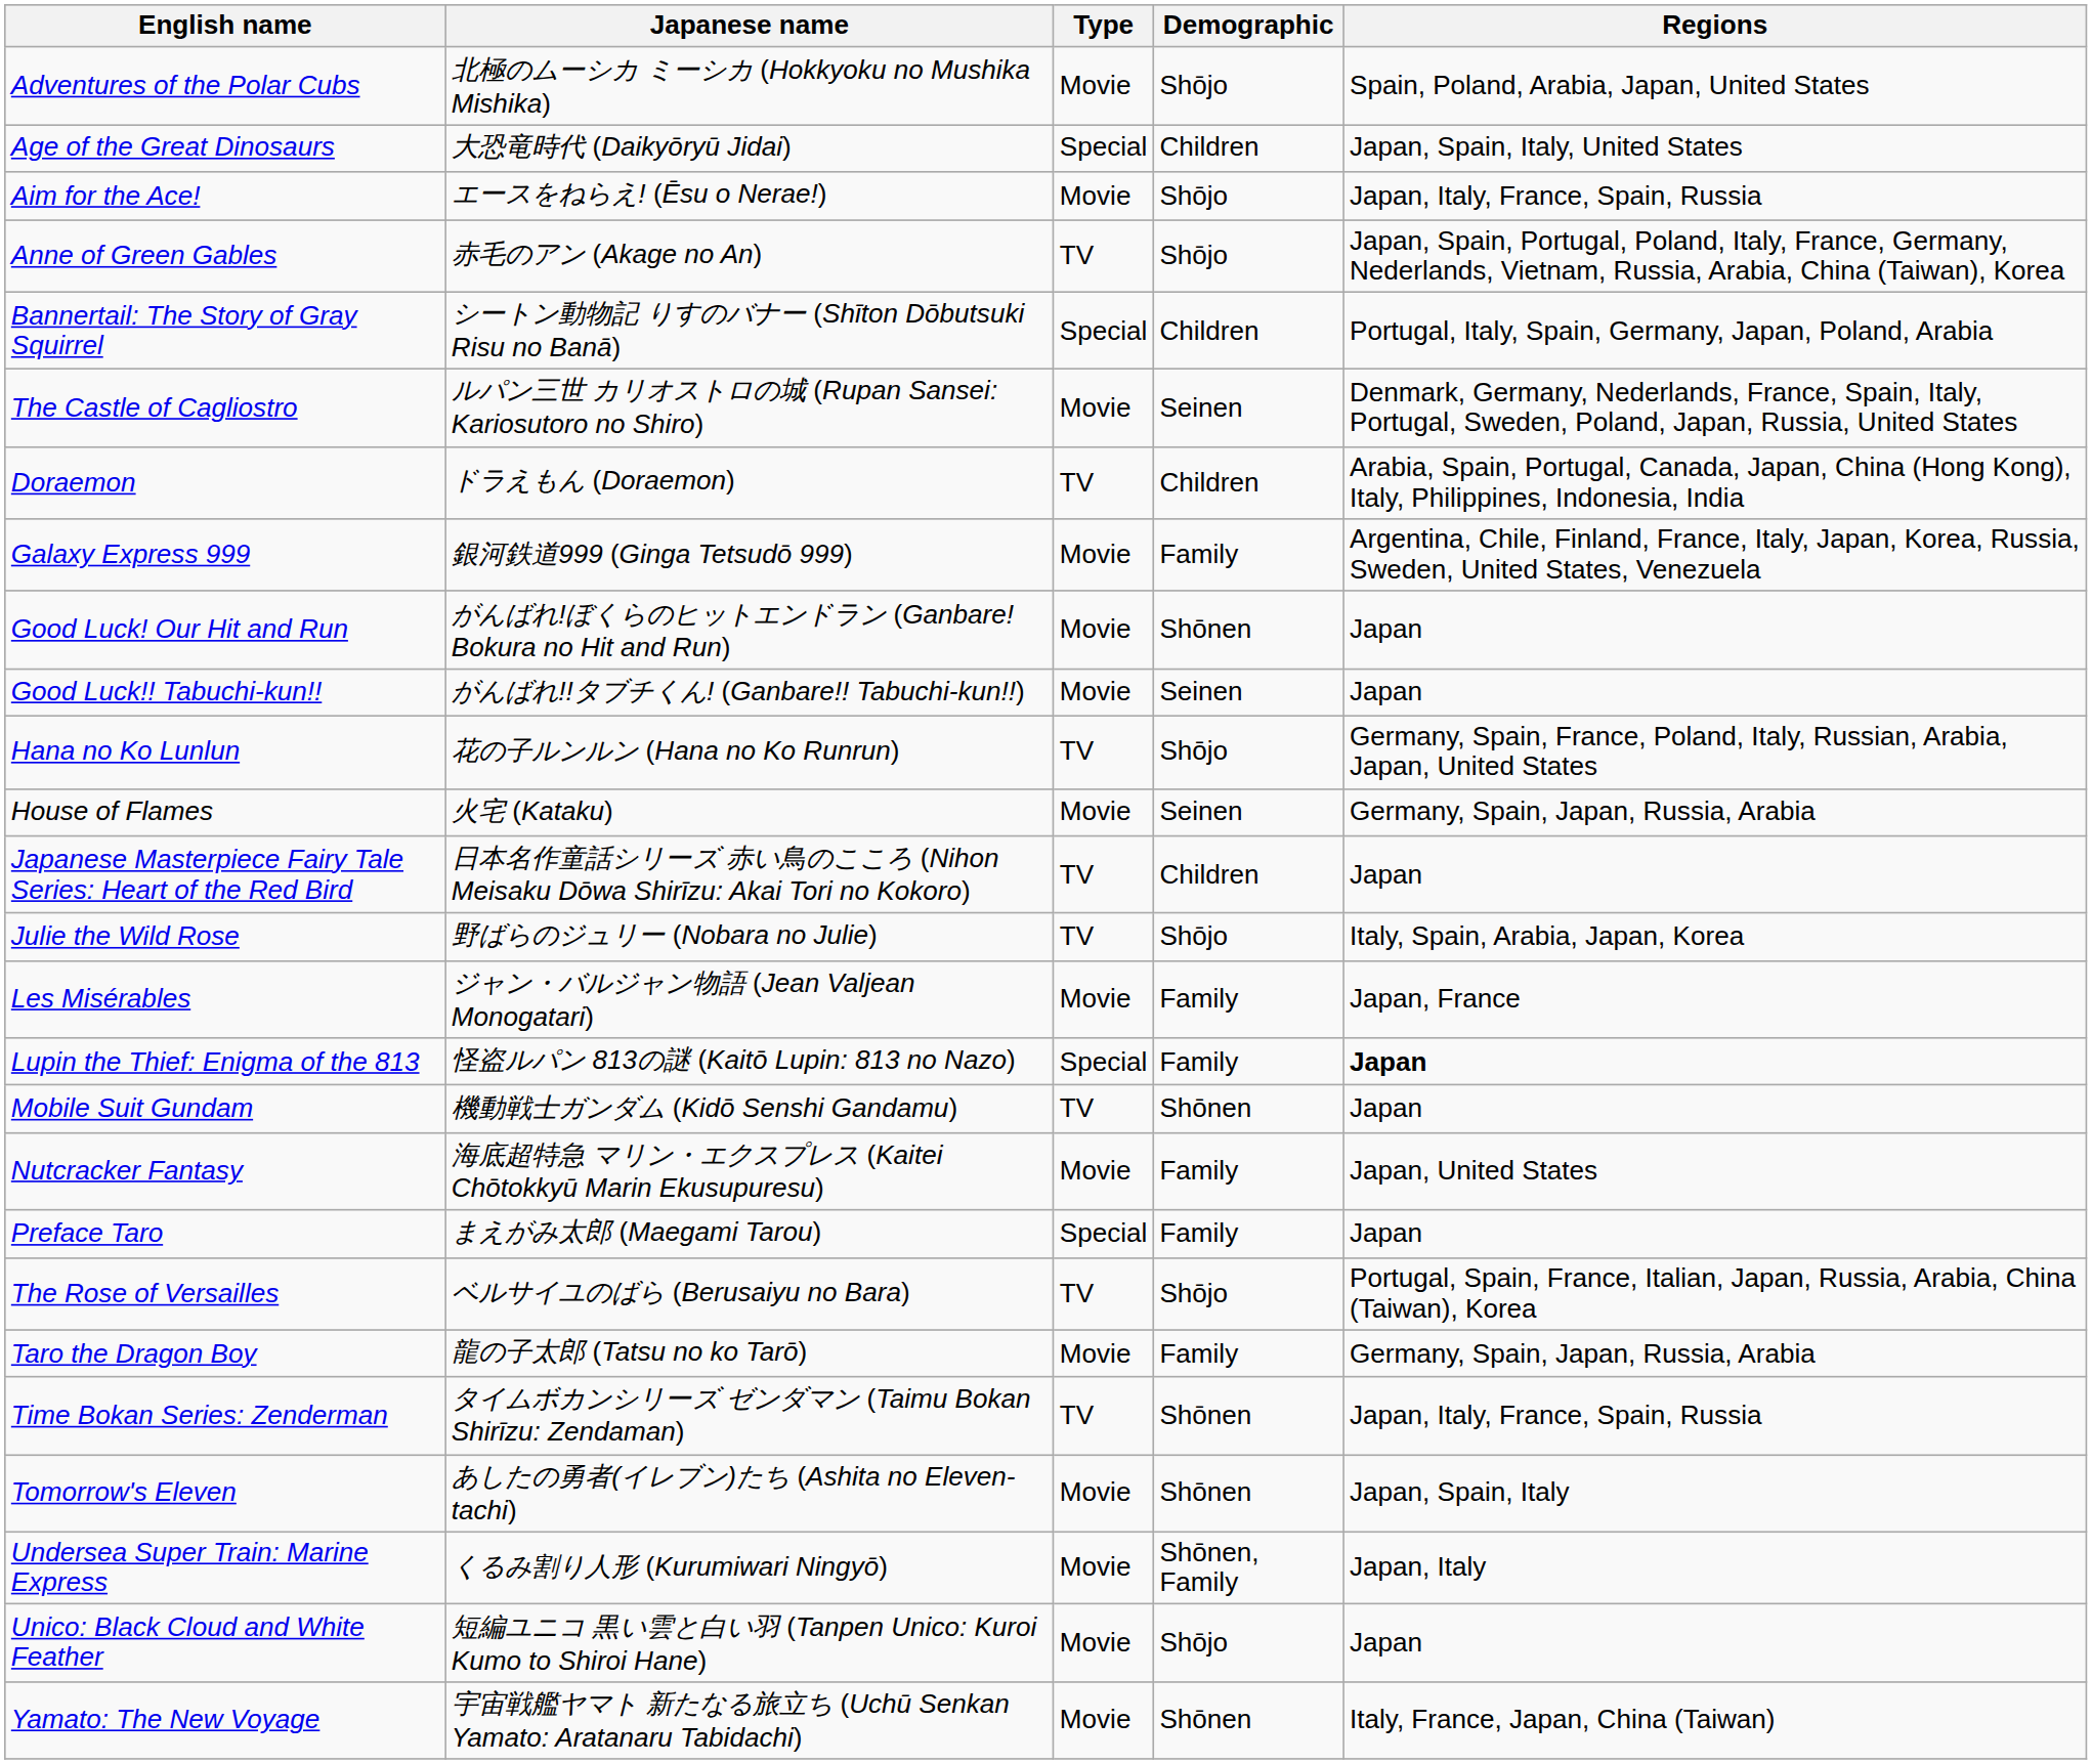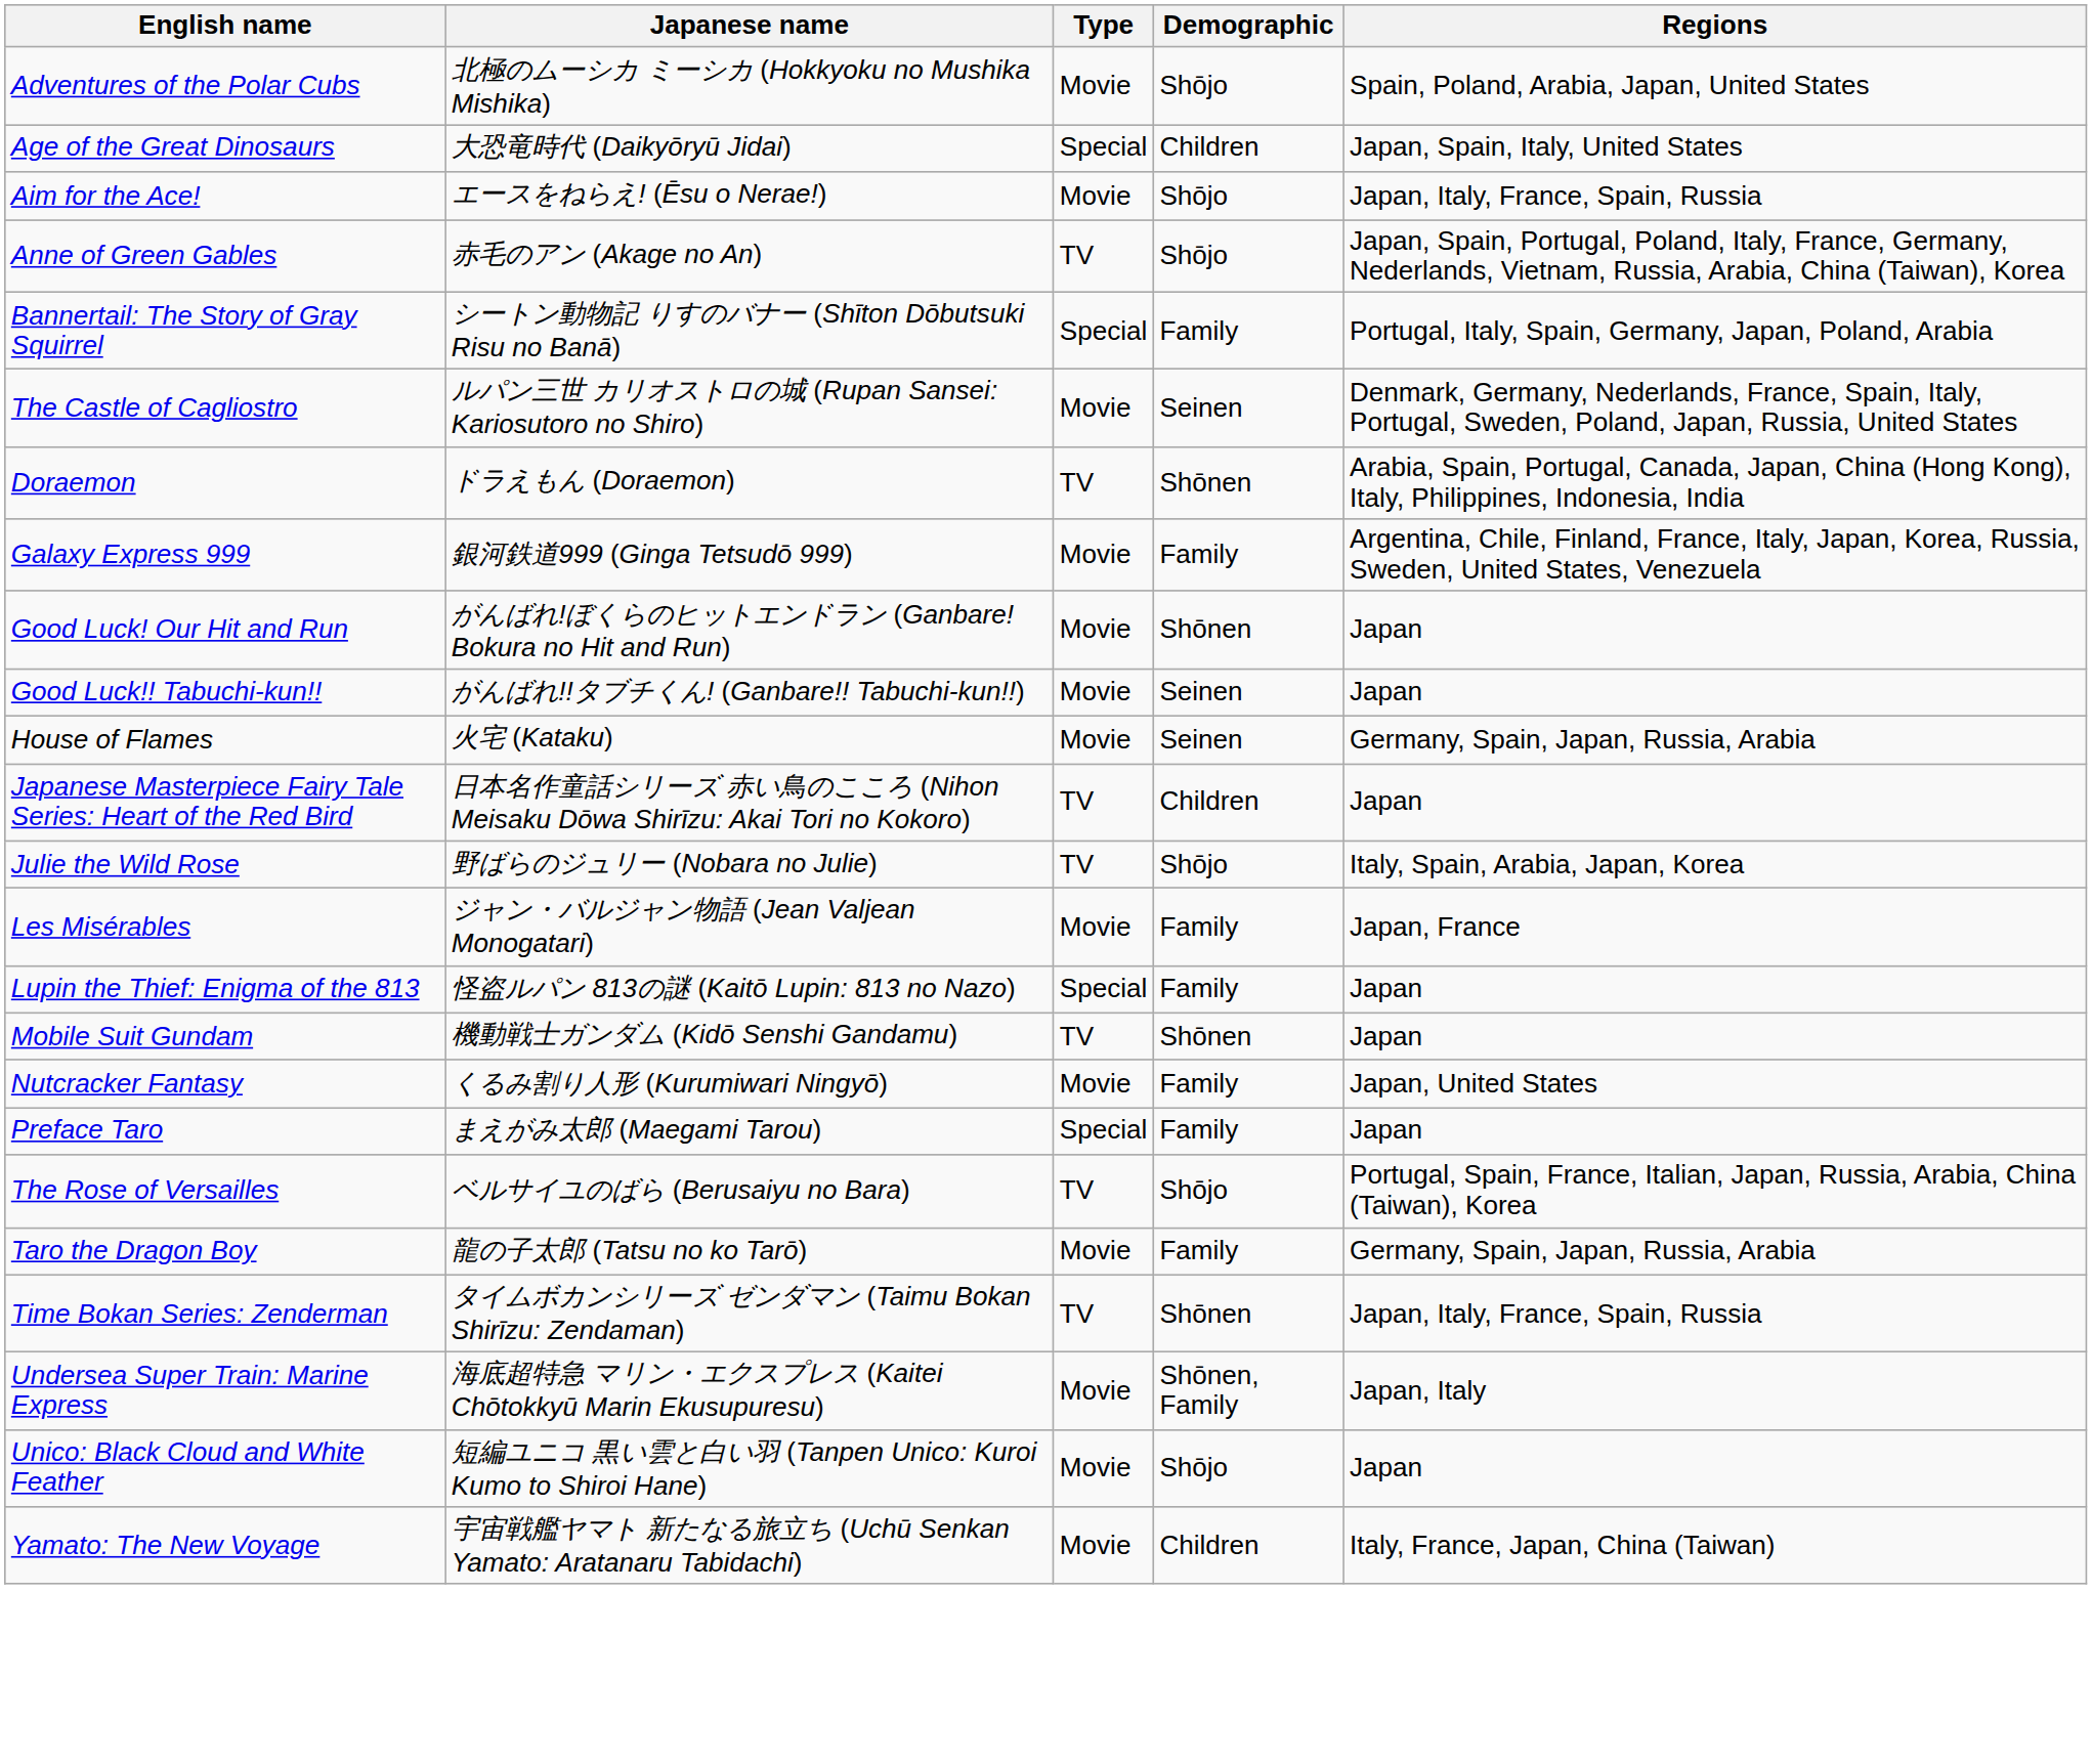 <table class="wikitable sortable" border="1">
 <tr>
 <th>English name</th>
 <th>Japanese name</th>
 <th>Type</th>
 <th>Demographic</th>
 <th>Regions</th>
 </tr>
 <tr>
 <td><em><a href='#'>Adventures of the Polar Cubs</a></em></td>
 <td><em>北極のムーシカ ミーシカ</em> (<em>Hokkyoku no Mushika Mishika</em>)</td>
 <td>Movie</td>
 <td>Shōjo</td>
 <td>Spain, Poland, Arabia, Japan, United States</td>
 </tr>
 <tr>
 <td><em><a href='#'>Age of the Great Dinosaurs</a></em></td>
 <td><em>大恐竜時代</em> (<em>Daikyōryū Jidai</em>)</td>
 <td>Special</td>
 <td>Children</td>
 <td>Japan, Spain, Italy, United States</td>
 </tr>
 <tr>
 <td><em><a href='#'>Aim for the Ace!</a></em></td>
 <td><em>エースをねらえ!</em> (<em>Ēsu o Nerae!</em>)</td>
 <td>Movie</td>
 <td>Shōjo</td>
 <td>Japan, Italy, France, Spain, Russia</td>
 </tr>
 <tr>
 <td><em><a href='#'>Anne of Green Gables</a></em></td>
 <td><em>赤毛のアン</em> (<em>Akage no An</em>)</td>
 <td>TV</td>
 <td>Shōjo</td>
 <td>Japan, Spain, Portugal, Poland, Italy, France, Germany, Nederlands, Vietnam, Russia, Arabia, China (Taiwan), Korea</td>
 </tr>
 <tr>
 <td><em><a href='#'>Bannertail: The Story of Gray Squirrel</a></em></td>
 <td><em>シートン動物記 りすのバナー</em> (<em>Shīton Dōbutsuki Risu no Banā</em>)</td>
 <td>Special</td>
-<td>Children</td>
+<td>Family</td>
 <td>Portugal, Italy, Spain, Germany, Japan, Poland, Arabia</td>
 </tr>
 <tr>
 <td><em><a href='#'>The Castle of Cagliostro</a></em></td>
 <td><em>ルパン三世 カリオストロの城</em> (<em>Rupan Sansei: Kariosutoro no Shiro</em>)</td>
 <td>Movie</td>
 <td>Seinen</td>
 <td>Denmark, Germany, Nederlands, France, Spain, Italy, Portugal, Sweden, Poland, Japan, Russia, United States</td>
 </tr>
 <tr>
 <td><em><a href='#'>Doraemon</a></em></td>
 <td><em>ドラえもん</em> (<em>Doraemon</em>)</td>
 <td>TV</td>
-<td>Children</td>
+<td>Shōnen</td>
 <td>Arabia, Spain, Portugal, Canada, Japan, China (Hong Kong), Italy, Philippines, Indonesia, India</td>
 </tr>
 <tr>
 <td><em><a href='#'>Galaxy Express 999</a></em></td>
 <td><em>銀河鉄道999</em> (<em>Ginga Tetsudō 999</em>)</td>
 <td>Movie</td>
 <td>Family</td>
 <td>Argentina, Chile, Finland, France, Italy, Japan, Korea, Russia, Sweden, United States, Venezuela</td>
 </tr>
 <tr>
 <td><em><a href='#'>Good Luck! Our Hit and Run</a></em></td>
 <td><em>がんばれ!ぼくらのヒットエンドラン</em> (<em>Ganbare! Bokura no Hit and Run</em>)</td>
 <td>Movie</td>
 <td>Shōnen</td>
 <td>Japan</td>
 </tr>
 <tr>
 <td><em><a href='#'>Good Luck!! Tabuchi-kun!!</a></em></td>
 <td><em>がんばれ!!タブチくん!</em> (<em>Ganbare!! Tabuchi-kun!!</em>)</td>
 <td>Movie</td>
 <td>Seinen</td>
 <td>Japan</td>
-</tr>
-<tr>
-<td><em><a href='#'>Hana no Ko Lunlun</a></em></td>
-<td><em>花の子ルンルン</em> (<em>Hana no Ko Runrun</em>)</td>
-<td>TV</td>
-<td>Shōjo</td>
-<td>Germany, Spain, France, Poland, Italy, Russian, Arabia, Japan, United States</td>
 </tr>
 <tr>
 <td><em>House of Flames</em></td>
 <td><em>火宅</em> (<em>Kataku</em>)</td>
 <td>Movie</td>
 <td>Seinen</td>
 <td>Germany, Spain, Japan, Russia, Arabia</td>
 </tr>
 <tr>
 <td><em><a href='#'>Japanese Masterpiece Fairy Tale Series: Heart of the Red Bird</a></em></td>
 <td><em>日本名作童話シリーズ 赤い鳥のこころ</em> (<em>Nihon Meisaku Dōwa Shirīzu: Akai Tori no Kokoro</em>)</td>
 <td>TV</td>
 <td>Children</td>
 <td>Japan</td>
 </tr>
 <tr>
 <td><em><a href='#'>Julie the Wild Rose</a></em></td>
 <td><em>野ばらのジュリー</em> (<em>Nobara no Julie</em>)</td>
 <td>TV</td>
 <td>Shōjo</td>
 <td>Italy, Spain, Arabia, Japan, Korea</td>
 </tr>
 <tr>
 <td><em><a href='#'>Les Misérables</a></em></td>
 <td><em>ジャン・バルジャン物語</em> (<em>Jean Valjean Monogatari</em>)</td>
 <td>Movie</td>
 <td>Family</td>
 <td>Japan, France</td>
 </tr>
 <tr>
 <td><em><a href='#'>Lupin the Thief: Enigma of the 813</a></em></td>
 <td><em>怪盗ルパン 813の謎</em> (<em>Kaitō Lupin: 813 no Nazo</em>)</td>
 <td>Special</td>
 <td>Family</td>
-<td><strong>Japan</strong></td>
+<td>Japan</td>
 </tr>
 <tr>
 <td><em><a href='#'>Mobile Suit Gundam</a></em></td>
 <td><em>機動戦士ガンダム</em> (<em>Kidō Senshi Gandamu</em>)</td>
 <td>TV</td>
 <td>Shōnen</td>
 <td>Japan</td>
 </tr>
 <tr>
 <td><em><a href='#'>Nutcracker Fantasy</a></em></td>
-<td><em>海底超特急 マリン・エクスプレス</em> (<em>Kaitei Chōtokkyū Marin Ekusupuresu</em>)</td>
+<td><em>くるみ割り人形</em> (<em>Kurumiwari Ningyō</em>)</td>
 <td>Movie</td>
 <td>Family</td>
 <td>Japan, United States</td>
 </tr>
 <tr>
 <td><em><a href='#'>Preface Taro</a></em></td>
 <td><em>まえがみ太郎</em> (<em>Maegami Tarou</em>)</td>
 <td>Special</td>
 <td>Family</td>
 <td>Japan</td>
 </tr>
 <tr>
 <td><em><a href='#'>The Rose of Versailles</a></em></td>
 <td><em>ベルサイユのばら</em> (<em>Berusaiyu no Bara</em>)</td>
 <td>TV</td>
 <td>Shōjo</td>
 <td>Portugal, Spain, France, Italian, Japan, Russia, Arabia, China (Taiwan), Korea</td>
 </tr>
 <tr>
 <td><em><a href='#'>Taro the Dragon Boy</a></em></td>
 <td><em>龍の子太郎</em> (<em>Tatsu no ko Tarō</em>)</td>
 <td>Movie</td>
 <td>Family</td>
 <td>Germany, Spain, Japan, Russia, Arabia</td>
 </tr>
 <tr>
 <td><em><a href='#'>Time Bokan Series: Zenderman</a></em></td>
 <td><em>タイムボカンシリーズ ゼンダマン</em> (<em>Taimu Bokan Shirīzu: Zendaman</em>)</td>
 <td>TV</td>
 <td>Shōnen</td>
 <td>Japan, Italy, France, Spain, Russia</td>
 </tr>
 <tr>
-<td><em><a href='#'>Tomorrow's Eleven</a></em></td>
-<td><em>あしたの勇者(イレブン)たち</em> (<em>Ashita no Eleven-tachi</em>)</td>
-<td>Movie</td>
-<td>Shōnen</td>
-<td>Japan, Spain, Italy</td>
-</tr>
-<tr>
 <td><em><a href='#'>Undersea Super Train: Marine Express</a></em></td>
-<td><em>くるみ割り人形</em> (<em>Kurumiwari Ningyō</em>)</td>
+<td><em>海底超特急 マリン・エクスプレス</em> (<em>Kaitei Chōtokkyū Marin Ekusupuresu</em>)</td>
 <td>Movie</td>
 <td>Shōnen, Family</td>
 <td>Japan, Italy</td>
 </tr>
 <tr>
 <td><em><a href='#'>Unico: Black Cloud and White Feather</a></em></td>
 <td><em>短編ユニコ 黒い雲と白い羽</em> (<em>Tanpen Unico: Kuroi Kumo to Shiroi Hane</em>)</td>
 <td>Movie</td>
 <td>Shōjo</td>
 <td>Japan</td>
 </tr>
 <tr>
 <td><em><a href='#'>Yamato: The New Voyage</a></em></td>
 <td><em>宇宙戦艦ヤマト 新たなる旅立ち</em> (<em>Uchū Senkan Yamato: Aratanaru Tabidachi</em>)</td>
 <td>Movie</td>
-<td>Shōnen</td>
+<td>Children</td>
 <td>Italy, France, Japan, China (Taiwan)</td>
 </tr>
 </table>
